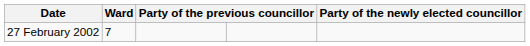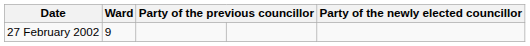 <table class="wikitable">
 <tr>
 <th>Date</th>
 <th>Ward</th>
 <th colspan=2>Party of the previous councillor</th>
 <th colspan=2>Party of the newly elected councillor</th>
 </tr>
 <tr>
 <td>27 February 2002</td>
-<td>7</td>
+<td>9</td>
 <td></td>
 <td></td>
 </tr>
 </table>
